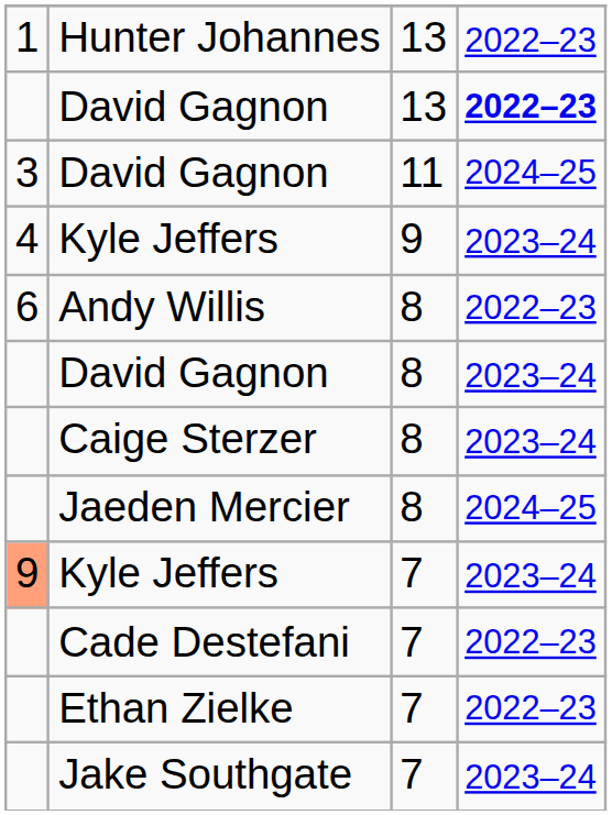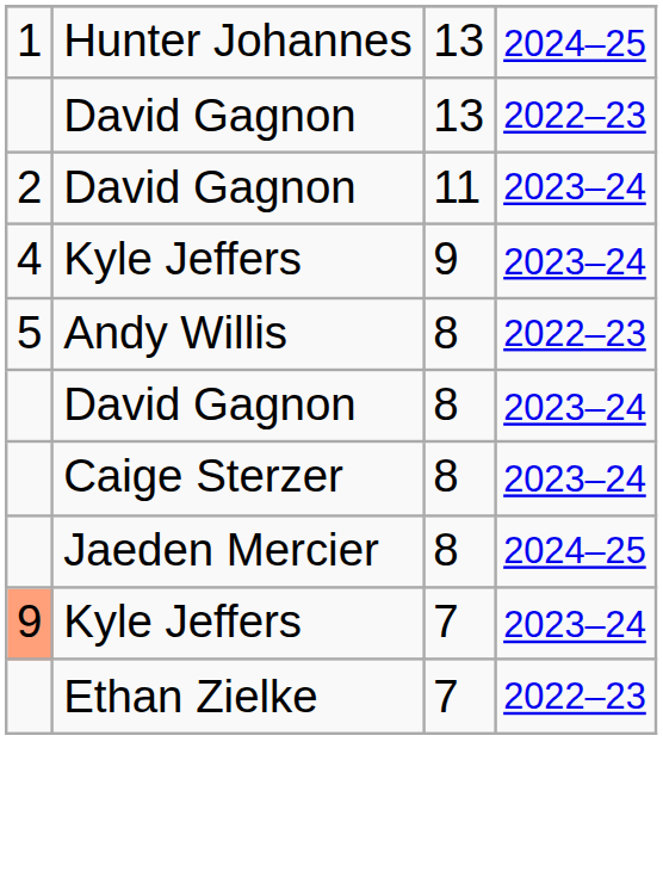 <table class="wikitable">
 <tr>
 </tr>
 <tr>
 <td>1</td>
 <td>Hunter Johannes</td>
 <td>13</td>
-<td style="font-size:80%;"><a href='#'>2022–23</a></td>
+<td style="font-size:80%;"><a href='#'>2024–25</a></td>
 </tr>
 <tr>
 <td></td>
 <td>David Gagnon</td>
 <td>13</td>
-<td style="font-size:80%;"><strong><a href='#'>2022–23</a></strong></td>
+<td style="font-size:80%;"><a href='#'>2022–23</a></td>
 </tr>
 <tr>
-<td>3</td>
+<td>2</td>
 <td>David Gagnon</td>
 <td>11</td>
-<td style="font-size:80%;"><a href='#'>2024–25</a></td>
+<td style="font-size:80%;"><a href='#'>2023–24</a></td>
 </tr>
 <tr>
 <td>4</td>
 <td>Kyle Jeffers</td>
 <td>9</td>
 <td style="font-size:80%;"><a href='#'>2023–24</a></td>
 </tr>
 <tr>
-<td>6</td>
+<td>5</td>
 <td>Andy Willis</td>
 <td>8</td>
 <td style="font-size:80%;"><a href='#'>2022–23</a></td>
 </tr>
 <tr>
 <td></td>
 <td>David Gagnon</td>
 <td>8</td>
 <td style="font-size:80%;"><a href='#'>2023–24</a></td>
 </tr>
 <tr>
 <td></td>
 <td>Caige Sterzer</td>
 <td>8</td>
 <td style="font-size:80%;"><a href='#'>2023–24</a></td>
 </tr>
 <tr>
 <td></td>
 <td>Jaeden Mercier</td>
 <td>8</td>
 <td style="font-size:80%;"><a href='#'>2024–25</a></td>
 </tr>
 <tr>
 <td style="background: lightsalmon;">9</td>
 <td>Kyle Jeffers</td>
 <td>7</td>
 <td style="font-size:80%;"><a href='#'>2023–24</a></td>
 </tr>
 <tr>
 <td></td>
-<td>Cade Destefani</td>
-<td>7</td>
-<td style="font-size:80%;"><a href='#'>2022–23</a></td>
-</tr>
-<tr>
-<td></td>
 <td>Ethan Zielke</td>
 <td>7</td>
 <td style="font-size:80%;"><a href='#'>2022–23</a></td>
 </tr>
-<tr>
-<td></td>
-<td>Jake Southgate</td>
-<td>7</td>
-<td style="font-size:80%;"><a href='#'>2023–24</a></td>
-</tr>
 </table>
